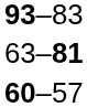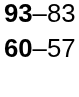 <table style="text-align:center">
 <tr>
 <th width=200></th>
 <th width=100></th>
 <th width=200></th>
 </tr>
 <tr>
 <td align=right><strong></strong></td>
 <td><strong>93</strong>–83</td>
 <td align=left></td>
 </tr>
 <tr>
-<td align=right></td>
-<td>63–<strong>81</strong></td>
-<td align=left><strong></strong></td>
-</tr>
-<tr>
 <td align=right><strong></strong></td>
 <td><strong>60</strong>–57</td>
 <td align=left></td>
 </tr>
 </table>
